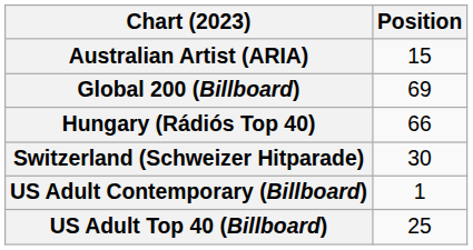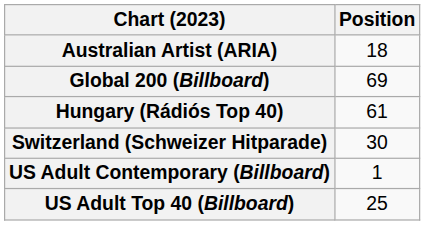 <table class="wikitable sortable plainrowheaders" style="text-align:center">
 <tr>
 <th scope="col">Chart (2023)</th>
 <th scope="col">Position</th>
 </tr>
 <tr>
 <th scope="row">Australian Artist (ARIA)</th>
-<td>15</td>
+<td>18</td>
 </tr>
 <tr>
 <th scope="row">Global 200 (<em>Billboard</em>)</th>
 <td>69</td>
 </tr>
 <tr>
 <th scope="row">Hungary (Rádiós Top 40)</th>
-<td>66</td>
+<td>61</td>
 </tr>
 <tr>
 <th scope="row">Switzerland (Schweizer Hitparade)</th>
 <td>30</td>
 </tr>
 <tr>
 <th scope="row">US Adult Contemporary (<em>Billboard</em>)</th>
 <td>1</td>
 </tr>
 <tr>
 <th scope="row">US Adult Top 40 (<em>Billboard</em>)</th>
 <td>25</td>
 </tr>
 </table>
